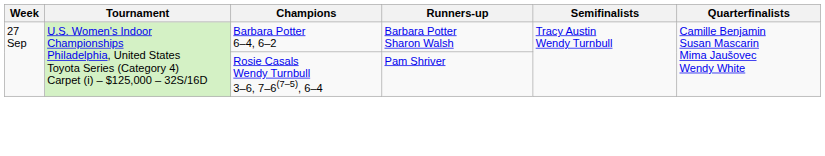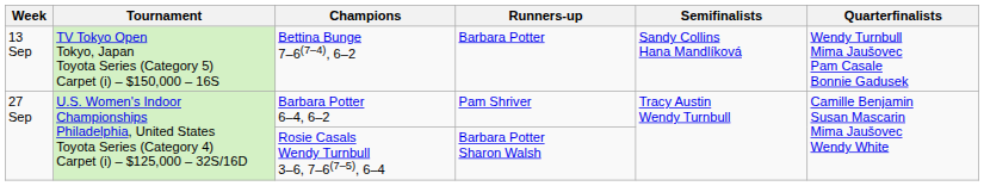 <table class=wikitable style=font-size:95%>
 <tr>
 <th style="width:48px;">Week</th>
 <th style="width:248px;">Tournament</th>
 <th style="width:200px;">Champions</th>
 <th style="width:200px;">Runners-up</th>
 <th style="width:190px;">Semifinalists</th>
 <th style="width:190px;">Quarterfinalists</th>
 </tr>
 <tr valign=top>
+<td rowspan=1>13 Sep</td>
+<td rowspan=1 bgcolor=#D4F1C5><a href='#'>TV Tokyo Open</a><br> Tokyo, Japan <br>Toyota Series (Category 5)<br>Carpet (i) – $150,000 – 16S</td>
+<td> <a href='#'>Bettina Bunge</a><br>7–6<sup>(7–4)</sup>, 6–2</td>
+<td> <a href='#'>Barbara Potter</a></td>
+<td rowspan=1> <a href='#'>Sandy Collins</a> <br> <a href='#'>Hana Mandlíková</a> <br></td>
+<td rowspan=1> <a href='#'>Wendy Turnbull</a><br> <a href='#'>Mima Jaušovec</a> <br>  <a href='#'>Pam Casale</a> <br> <a href='#'>Bonnie Gadusek</a></td>
+</tr>
+<tr valign=top>
 <td rowspan=2>27 Sep</td>
 <td rowspan=2 bgcolor=#D4F1C5><a href='#'>U.S. Women's Indoor Championships</a><br> <a href='#'>Philadelphia</a>, United States<br>Toyota Series (Category 4)<br>Carpet (i) – $125,000 – 32S/16D</td>
 <td> <a href='#'>Barbara Potter</a> <br>6–4, 6–2</td>
-<td> <a href='#'>Barbara Potter</a><br> <a href='#'>Sharon Walsh</a></td>
+<td> <a href='#'>Pam Shriver</a></td>
 <td rowspan=2> <a href='#'>Tracy Austin</a> <br> <a href='#'>Wendy Turnbull</a> <br></td>
 <td rowspan=2> <a href='#'>Camille Benjamin</a> <br> <a href='#'>Susan Mascarin</a><br>  <a href='#'>Mima Jaušovec</a> <br> <a href='#'>Wendy White</a></td>
 </tr>
 <tr valign="top">
 <td> <a href='#'>Rosie Casals</a><br> <a href='#'>Wendy Turnbull</a> <br>3–6, 7–6<sup>(7–5)</sup>, 6–4</td>
-<td> <a href='#'>Pam Shriver</a></td>
+<td> <a href='#'>Barbara Potter</a><br> <a href='#'>Sharon Walsh</a></td>
 </tr>
 </table>
